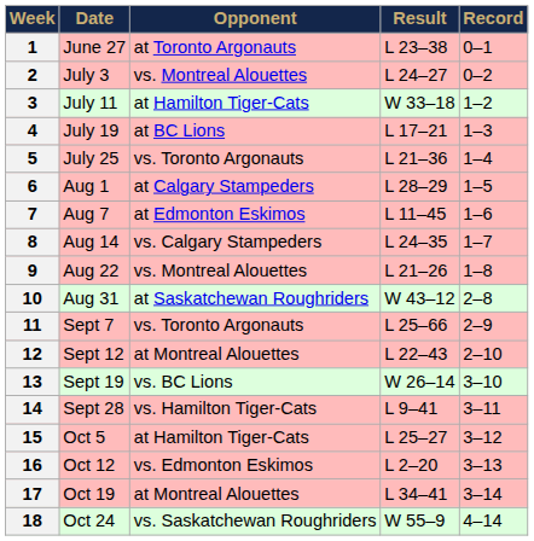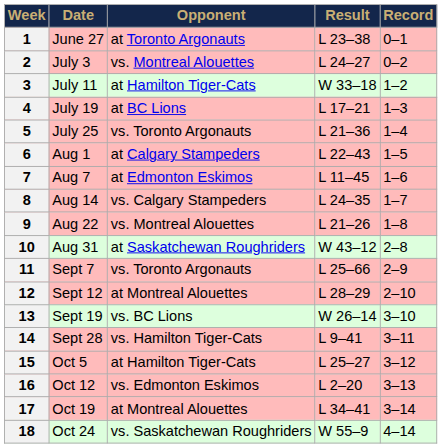 <table class="wikitable sortable sortable">
 <tr>
 <th style="background:#13264B;color:#C9AF74;">Week</th>
 <th style="background:#13264B;color:#C9AF74;">Date</th>
 <th style="background:#13264B;color:#C9AF74;">Opponent</th>
 <th style="background:#13264B;color:#C9AF74;">Result</th>
 <th style="background:#13264B;color:#C9AF74;">Record</th>
 </tr>
 <tr style="background:#ffbbbb">
 <th>1</th>
 <td>June 27</td>
 <td>at <a href='#'>Toronto Argonauts</a></td>
 <td>L 23–38</td>
 <td>0–1</td>
 </tr>
 <tr style="background:#ffbbbb">
 <th>2</th>
 <td>July 3</td>
 <td>vs. <a href='#'>Montreal Alouettes</a></td>
 <td>L 24–27</td>
 <td>0–2</td>
 </tr>
 <tr style="background:#ddffdd">
 <th>3</th>
 <td>July 11</td>
 <td>at <a href='#'>Hamilton Tiger-Cats</a></td>
 <td>W 33–18</td>
 <td>1–2</td>
 </tr>
 <tr style="background:#ffbbbb">
 <th>4</th>
 <td>July 19</td>
 <td>at <a href='#'>BC Lions</a></td>
 <td>L 17–21</td>
 <td>1–3</td>
 </tr>
 <tr style="background:#ffbbbb">
 <th>5</th>
 <td>July 25</td>
 <td>vs. Toronto Argonauts</td>
 <td>L 21–36</td>
 <td>1–4</td>
 </tr>
 <tr style="background:#ffbbbb">
 <th>6</th>
 <td>Aug 1</td>
 <td>at <a href='#'>Calgary Stampeders</a></td>
-<td>L 28–29</td>
+<td>L 22–43</td>
 <td>1–5</td>
 </tr>
 <tr style="background:#ffbbbb">
 <th>7</th>
 <td>Aug 7</td>
 <td>at <a href='#'>Edmonton Eskimos</a></td>
 <td>L 11–45</td>
 <td>1–6</td>
 </tr>
 <tr style="background:#ffbbbb">
 <th>8</th>
 <td>Aug 14</td>
 <td>vs. Calgary Stampeders</td>
 <td>L 24–35</td>
 <td>1–7</td>
 </tr>
 <tr style="background:#ffbbbb">
 <th>9</th>
 <td>Aug 22</td>
 <td>vs. Montreal Alouettes</td>
 <td>L 21–26</td>
 <td>1–8</td>
 </tr>
 <tr style="background:#ddffdd">
 <th>10</th>
 <td>Aug 31</td>
 <td>at <a href='#'>Saskatchewan Roughriders</a></td>
 <td>W 43–12</td>
 <td>2–8</td>
 </tr>
 <tr style="background:#ffbbbb">
 <th>11</th>
 <td>Sept 7</td>
 <td>vs. Toronto Argonauts</td>
 <td>L 25–66</td>
 <td>2–9</td>
 </tr>
 <tr style="background:#ffbbbb">
 <th>12</th>
 <td>Sept 12</td>
 <td>at Montreal Alouettes</td>
-<td>L 22–43</td>
+<td>L 28–29</td>
 <td>2–10</td>
 </tr>
 <tr style="background:#ddffdd">
 <th>13</th>
 <td>Sept 19</td>
 <td>vs. BC Lions</td>
 <td>W 26–14</td>
 <td>3–10</td>
 </tr>
 <tr style="background:#ffbbbb">
 <th>14</th>
 <td>Sept 28</td>
 <td>vs. Hamilton Tiger-Cats</td>
 <td>L 9–41</td>
 <td>3–11</td>
 </tr>
 <tr style="background:#ffbbbb">
 <th>15</th>
 <td>Oct 5</td>
 <td>at Hamilton Tiger-Cats</td>
 <td>L 25–27</td>
 <td>3–12</td>
 </tr>
 <tr style="background:#ffbbbb">
 <th>16</th>
 <td>Oct 12</td>
 <td>vs. Edmonton Eskimos</td>
 <td>L 2–20</td>
 <td>3–13</td>
 </tr>
 <tr style="background:#ffbbbb">
 <th>17</th>
 <td>Oct 19</td>
 <td>at Montreal Alouettes</td>
 <td>L 34–41</td>
 <td>3–14</td>
 </tr>
 <tr style="background:#ddffdd">
 <th>18</th>
 <td>Oct 24</td>
 <td>vs. Saskatchewan Roughriders</td>
 <td>W 55–9</td>
 <td>4–14</td>
 </tr>
 </table>
